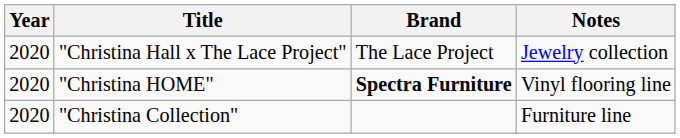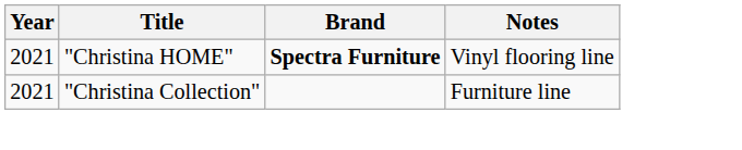 <table class="wikitable">
 <tr>
 <th>Year</th>
 <th>Title</th>
 <th>Brand</th>
 <th>Notes</th>
 </tr>
 <tr>
-<td>2020</td>
-<td>"Christina Hall x The Lace Project"</td>
-<td>The Lace Project</td>
-<td><a href='#'>Jewelry</a> collection</td>
-</tr>
-<tr>
-<td>2020</td>
+<td>2021</td>
 <td>"Christina HOME"</td>
 <td><strong>Spectra Furniture</strong></td>
 <td>Vinyl flooring line</td>
 </tr>
 <tr>
-<td>2020</td>
+<td>2021</td>
 <td>"Christina Collection"</td>
 <td></td>
 <td>Furniture line</td>
 </tr>
 </table>
